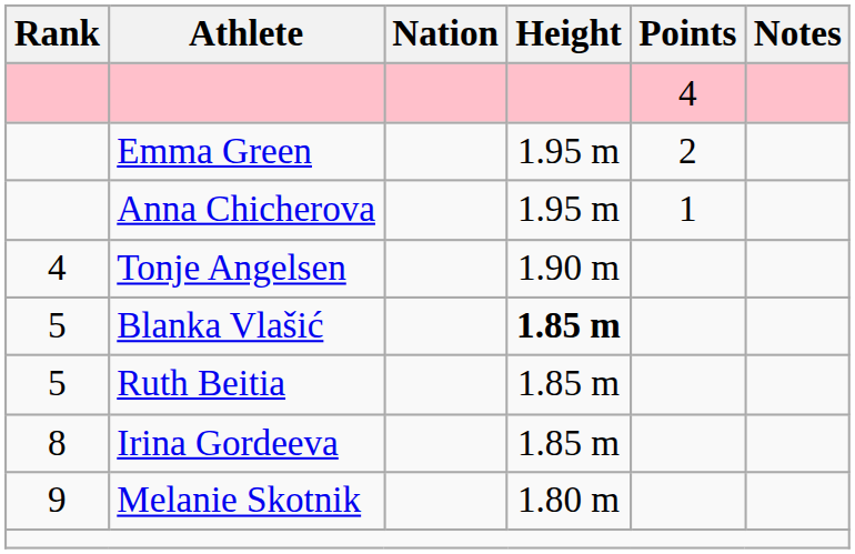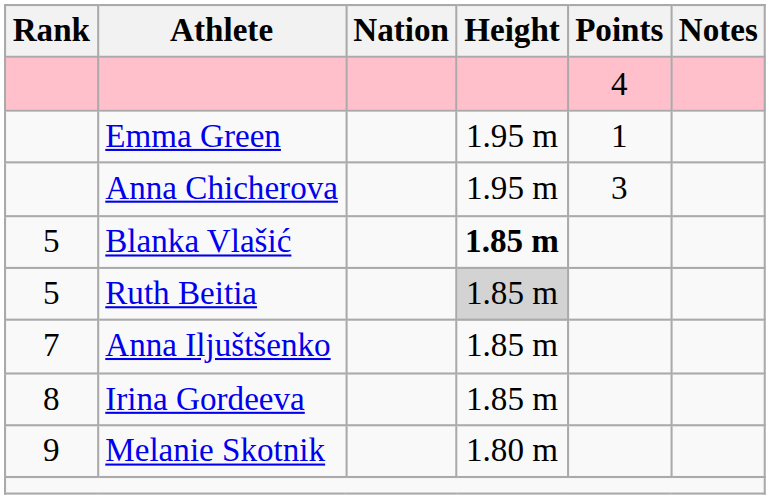 <table class="wikitable mw-datatable sortable" style="text-align:center;">
 <tr>
 <th scope="col" style="width: 10px;">Rank</th>
 <th scope="col">Athlete</th>
 <th scope="col">Nation</th>
 <th scope="col">Height</th>
 <th scope="col">Points</th>
 <th scope="col">Notes</th>
 </tr>
 <tr bgcolor=pink>
 <td></td>
 <td align="left"></td>
 <td align="left"></td>
 <td></td>
 <td>4</td>
 <td></td>
 </tr>
 <tr>
 <td></td>
 <td align="left"><a href='#'>Emma Green</a></td>
 <td align="left"></td>
 <td>1.95 m</td>
-<td>2</td>
+<td>1</td>
 <td></td>
 </tr>
 <tr>
 <td></td>
 <td align="left"><a href='#'>Anna Chicherova</a></td>
 <td align="left"></td>
 <td>1.95 m</td>
-<td>1</td>
-<td></td>
-</tr>
-<tr>
-<td>4</td>
-<td align="left"><a href='#'>Tonje Angelsen</a></td>
-<td align="left"></td>
-<td>1.90 m</td>
-<td></td>
+<td>3</td>
 <td></td>
 </tr>
 <tr>
 <td>5</td>
 <td align="left"><a href='#'>Blanka Vlašić</a></td>
 <td align="left"></td>
 <td><strong>1.85 m</strong></td>
 <td></td>
 <td></td>
 </tr>
 <tr>
 <td>5</td>
 <td align="left"><a href='#'>Ruth Beitia</a></td>
+<td align="left"></td>
+<td style="background: lightgrey;">1.85 m</td>
+<td></td>
+<td></td>
+</tr>
+<tr>
+<td>7</td>
+<td align="left"><a href='#'>Anna Iljuštšenko</a></td>
 <td align="left"></td>
 <td>1.85 m</td>
 <td></td>
 <td></td>
 </tr>
 <tr>
 <td>8</td>
 <td align="left"><a href='#'>Irina Gordeeva</a></td>
 <td align="left"></td>
 <td>1.85 m</td>
 <td></td>
 <td></td>
 </tr>
 <tr>
 <td>9</td>
 <td align="left"><a href='#'>Melanie Skotnik</a></td>
 <td align="left"></td>
 <td>1.80 m</td>
 <td></td>
 <td></td>
 </tr>
 <tr class="sortbottom">
 <td colspan="6"></td>
 </tr>
 </table>
